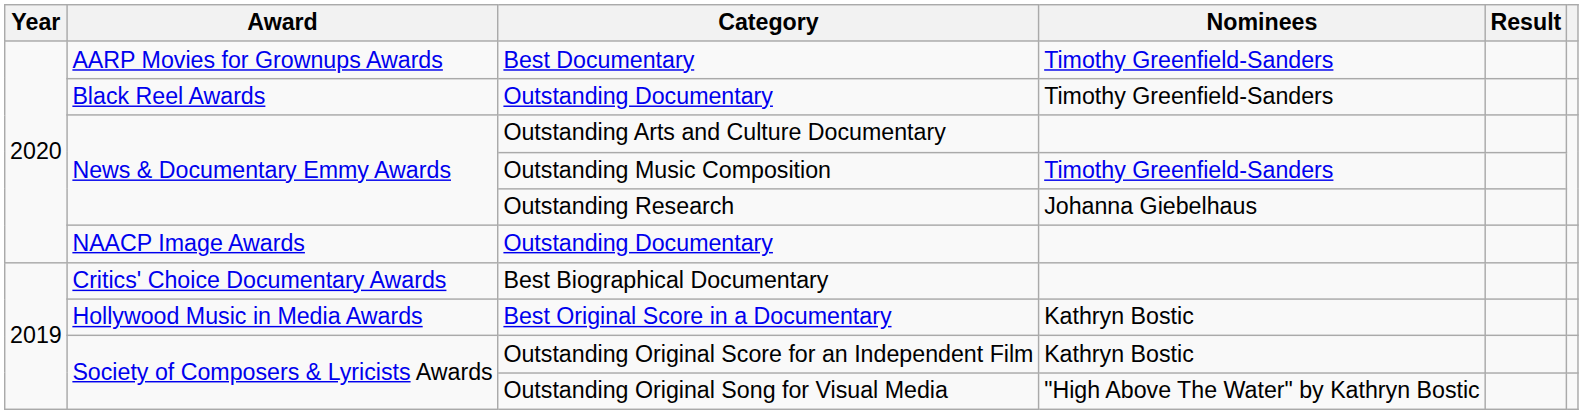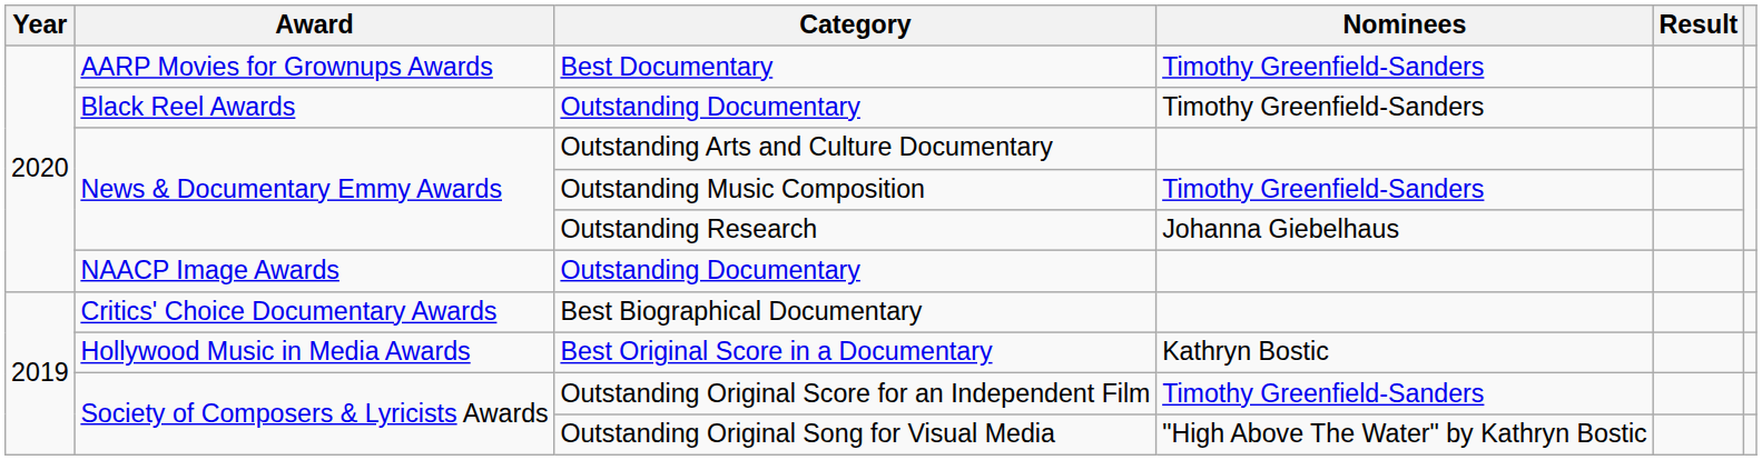 <table class="wikitable sortable">
 <tr>
 <th>Year</th>
 <th>Award</th>
 <th>Category</th>
 <th>Nominees</th>
 <th>Result</th>
 <th class="unsortable"></th>
 </tr>
 <tr>
 <td rowspan = "6">2020</td>
 <td><a href='#'>AARP Movies for Grownups Awards</a></td>
 <td><a href='#'>Best Documentary</a></td>
 <td><a href='#'>Timothy Greenfield-Sanders</a></td>
 <td></td>
 <td></td>
 </tr>
 <tr>
 <td><a href='#'>Black Reel Awards</a></td>
 <td><a href='#'>Outstanding Documentary</a></td>
 <td>Timothy Greenfield-Sanders</td>
 <td></td>
 <td></td>
 </tr>
 <tr>
 <td rowspan="3"><a href='#'>News & Documentary Emmy Awards</a></td>
 <td>Outstanding Arts and Culture Documentary</td>
 <td></td>
 <td></td>
 <td rowspan="3"></td>
 </tr>
 <tr>
 <td>Outstanding Music Composition</td>
 <td><a href='#'>Timothy Greenfield-Sanders</a></td>
 <td></td>
 </tr>
 <tr>
 <td>Outstanding Research</td>
 <td>Johanna Giebelhaus</td>
 <td></td>
 </tr>
 <tr>
 <td><a href='#'>NAACP Image Awards</a></td>
 <td><a href='#'>Outstanding Documentary</a></td>
 <td></td>
 <td></td>
 <td></td>
 </tr>
 <tr>
 <td rowspan="4">2019</td>
 <td><a href='#'>Critics' Choice Documentary Awards</a></td>
 <td>Best Biographical Documentary</td>
 <td></td>
 <td></td>
 <td></td>
 </tr>
 <tr>
 <td><a href='#'>Hollywood Music in Media Awards</a></td>
 <td><a href='#'>Best Original Score in a Documentary</a></td>
 <td>Kathryn Bostic</td>
 <td></td>
 <td></td>
 </tr>
 <tr>
 <td rowspan="2"><a href='#'>Society of Composers & Lyricists</a> Awards</td>
 <td>Outstanding Original Score for an Independent Film</td>
-<td>Kathryn Bostic</td>
+<td><a href='#'>Timothy Greenfield-Sanders</a></td>
 <td></td>
 <td></td>
 </tr>
 <tr>
 <td>Outstanding Original Song for Visual Media</td>
 <td>"High Above The Water" by Kathryn Bostic</td>
 <td></td>
 <td></td>
 </tr>
 </table>
